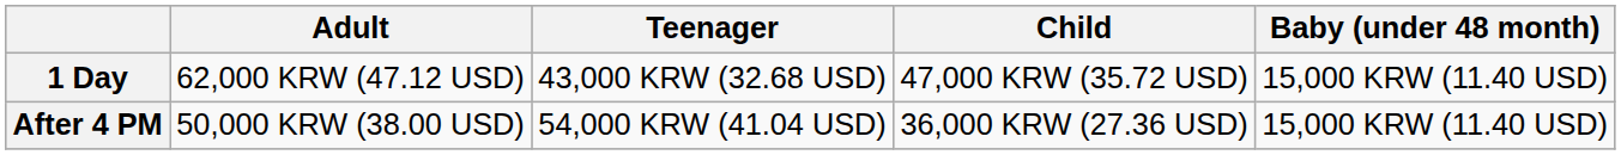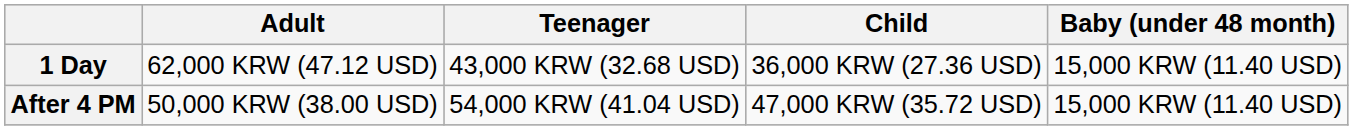 <table class="wikitable">
 <tr>
 <th></th>
 <th>Adult</th>
 <th>Teenager</th>
 <th>Child</th>
 <th>Baby (under 48 month)</th>
 </tr>
 <tr>
 <th>1 Day</th>
 <td>62,000 KRW (47.12 USD)</td>
 <td>43,000 KRW (32.68 USD)</td>
-<td>47,000 KRW (35.72 USD)</td>
+<td>36,000 KRW (27.36 USD)</td>
 <td>15,000 KRW (11.40 USD)</td>
 </tr>
 <tr>
 <th>After 4 PM</th>
 <td>50,000 KRW (38.00 USD)</td>
 <td>54,000 KRW (41.04 USD)</td>
-<td>36,000 KRW (27.36 USD)</td>
+<td>47,000 KRW (35.72 USD)</td>
 <td>15,000 KRW (11.40 USD)</td>
 </tr>
 </table>
